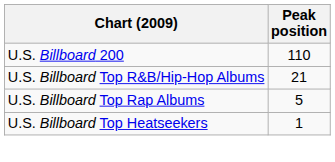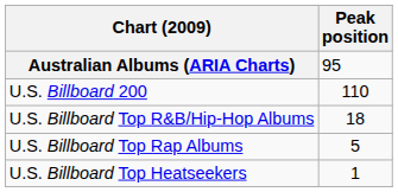 <table class="wikitable sortable">
 <tr>
 <th align="left">Chart (2009)</th>
 <th align="left">Peak<br>position</th>
+</tr>
+<tr>
+<th scope="row">Australian Albums (<a href='#'>ARIA Charts</a>)</th>
+<td>95</td>
 </tr>
 <tr>
 <td align="left">U.S. <a href='#'><em>Billboard</em> 200</a></td>
 <td style="text-align:center;">110</td>
 </tr>
 <tr>
 <td align="left">U.S. <em>Billboard</em> <a href='#'>Top R&B/Hip-Hop Albums</a></td>
-<td style="text-align:center;">21</td>
+<td style="text-align:center;">18</td>
 </tr>
 <tr>
 <td align="left">U.S. <em>Billboard</em> <a href='#'>Top Rap Albums</a></td>
 <td style="text-align:center;">5</td>
 </tr>
 <tr>
 <td align="left">U.S. <em>Billboard</em> <a href='#'>Top Heatseekers</a></td>
 <td style="text-align:center;">1</td>
 </tr>
 </table>
